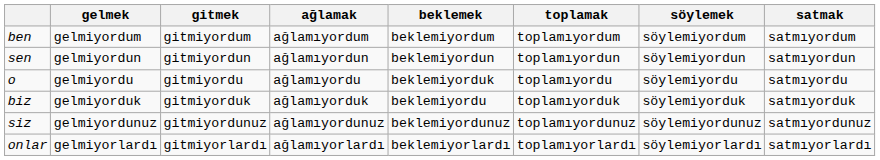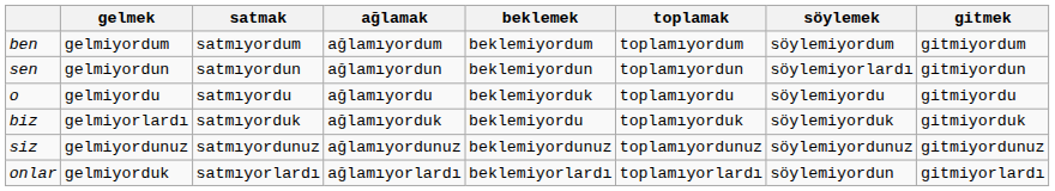 <table class="wikitable">
 <tr>
 <th> </th>
 <th>gelmek</th>
-<th>gitmek</th>
+<th>satmak</th>
 <th>ağlamak</th>
 <th>beklemek</th>
 <th>toplamak</th>
 <th>söylemek</th>
-<th>satmak</th>
+<th>gitmek</th>
 </tr>
 <tr ->
 <td><em>ben</em></td>
 <td>gelmiyordum</td>
-<td>gitmiyordum</td>
+<td>satmıyordum</td>
 <td>ağlamıyordum</td>
 <td>beklemiyordum</td>
 <td>toplamıyordum</td>
 <td>söylemiyordum</td>
-<td>satmıyordum</td>
+<td>gitmiyordum</td>
 </tr>
 <tr ->
 <td><em>sen</em></td>
 <td>gelmiyordun</td>
-<td>gitmiyordun</td>
+<td>satmıyordun</td>
 <td>ağlamıyordun</td>
 <td>beklemiyordun</td>
 <td>toplamıyordun</td>
-<td>söylemiyordun</td>
-<td>satmıyordun</td>
+<td>söylemiyorlardı</td>
+<td>gitmiyordun</td>
 </tr>
 <tr ->
 <td><em>o</em></td>
 <td>gelmiyordu</td>
-<td>gitmiyordu</td>
+<td>satmıyordu</td>
 <td>ağlamıyordu</td>
 <td>beklemiyorduk</td>
 <td>toplamıyordu</td>
 <td>söylemiyordu</td>
-<td>satmıyordu</td>
+<td>gitmiyordu</td>
 </tr>
 <tr ->
 <td><em>biz</em></td>
-<td>gelmiyorduk</td>
-<td>gitmiyorduk</td>
+<td>gelmiyorlardı</td>
+<td>satmıyorduk</td>
 <td>ağlamıyorduk</td>
 <td>beklemiyordu</td>
 <td>toplamıyorduk</td>
 <td>söylemiyorduk</td>
-<td>satmıyorduk</td>
+<td>gitmiyorduk</td>
 </tr>
 <tr ->
 <td><em>siz</em></td>
 <td>gelmiyordunuz</td>
-<td>gitmiyordunuz</td>
+<td>satmıyordunuz</td>
 <td>ağlamıyordunuz</td>
 <td>beklemiyordunuz</td>
 <td>toplamıyordunuz</td>
 <td>söylemiyordunuz</td>
-<td>satmıyordunuz</td>
+<td>gitmiyordunuz</td>
 </tr>
 <tr ->
 <td><em>onlar</em></td>
-<td>gelmiyorlardı</td>
-<td>gitmiyorlardı</td>
+<td>gelmiyorduk</td>
+<td>satmıyorlardı</td>
 <td>ağlamıyorlardı</td>
 <td>beklemiyorlardı</td>
 <td>toplamıyorlardı</td>
-<td>söylemiyorlardı</td>
-<td>satmıyorlardı</td>
+<td>söylemiyordun</td>
+<td>gitmiyorlardı</td>
 </tr>
 </table>
